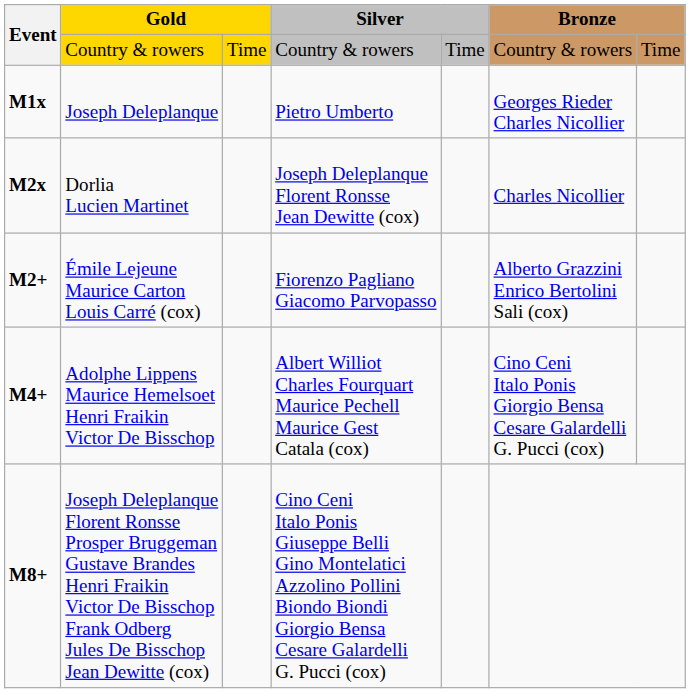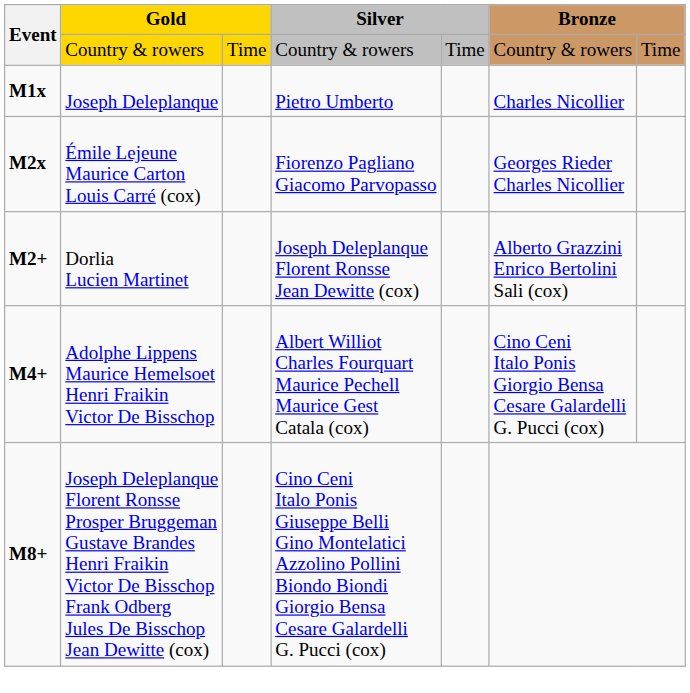 <table class="wikitable">
 <tr>
 <th rowspan="2">Event</th>
 <th colspan="2" style="background:gold;">Gold</th>
 <th colspan="2" style="background:silver;">Silver</th>
 <th colspan="2" style="background:#c96;">Bronze</th>
 </tr>
 <tr>
 <td style="background:gold;">Country & rowers</td>
 <td style="background:gold;">Time</td>
 <td style="background:silver;">Country & rowers</td>
 <td style="background:silver;">Time</td>
 <td style="background:#c96;">Country & rowers</td>
 <td style="background:#c96;">Time</td>
 </tr>
 <tr>
 <td><strong>M1x</strong></td>
 <td> <br> <a href='#'>Joseph Deleplanque</a></td>
 <td></td>
 <td> <br> <a href='#'>Pietro Umberto</a></td>
 <td></td>
+<td> <br> <a href='#'>Charles Nicollier</a></td>
+<td></td>
+</tr>
+<tr>
+<td><strong>M2x</strong></td>
+<td> <br> <a href='#'>Émile Lejeune</a> <br> <a href='#'>Maurice Carton</a> <br> <a href='#'>Louis Carré</a> (cox)</td>
+<td></td>
+<td> <br> <a href='#'>Fiorenzo Pagliano</a> <br> <a href='#'>Giacomo Parvopasso</a></td>
+<td></td>
 <td> <br> <a href='#'>Georges Rieder</a> <br> <a href='#'>Charles Nicollier</a></td>
 <td></td>
 </tr>
 <tr>
-<td><strong>M2x</strong></td>
+<td><strong>M2+</strong></td>
 <td> <br> Dorlia <br> <a href='#'>Lucien Martinet</a></td>
 <td></td>
 <td> <br> <a href='#'>Joseph Deleplanque</a> <br> <a href='#'>Florent Ronsse</a> <br> <a href='#'>Jean Dewitte</a> (cox)</td>
-<td></td>
-<td> <br> <a href='#'>Charles Nicollier</a></td>
-<td></td>
-</tr>
-<tr>
-<td><strong>M2+</strong></td>
-<td> <br> <a href='#'>Émile Lejeune</a> <br> <a href='#'>Maurice Carton</a> <br> <a href='#'>Louis Carré</a> (cox)</td>
-<td></td>
-<td> <br> <a href='#'>Fiorenzo Pagliano</a> <br> <a href='#'>Giacomo Parvopasso</a></td>
 <td></td>
 <td> <br> <a href='#'>Alberto Grazzini</a> <br> <a href='#'>Enrico Bertolini</a> <br> Sali (cox)</td>
 <td></td>
 </tr>
 <tr>
 <td><strong>M4+</strong></td>
 <td> <br> <a href='#'>Adolphe Lippens</a> <br> <a href='#'>Maurice Hemelsoet</a> <br> <a href='#'>Henri Fraikin</a> <br> <a href='#'>Victor De Bisschop</a></td>
 <td></td>
 <td> <br> <a href='#'>Albert Williot</a> <br> <a href='#'>Charles Fourquart</a> <br> <a href='#'>Maurice Pechell</a> <br> <a href='#'>Maurice Gest</a> <br> Catala (cox)</td>
 <td></td>
 <td> <br> <a href='#'>Cino Ceni</a> <br> <a href='#'>Italo Ponis</a> <br> <a href='#'>Giorgio Bensa</a> <br> <a href='#'>Cesare Galardelli</a> <br> G. Pucci (cox)</td>
 <td></td>
 </tr>
 <tr>
 <td><strong>M8+</strong></td>
 <td> <br> <a href='#'>Joseph Deleplanque</a> <br> <a href='#'>Florent Ronsse</a> <br> <a href='#'>Prosper Bruggeman</a> <br> <a href='#'>Gustave Brandes</a> <br> <a href='#'>Henri Fraikin</a> <br> <a href='#'>Victor De Bisschop</a> <br> <a href='#'>Frank Odberg</a> <br> <a href='#'>Jules De Bisschop</a> <br> <a href='#'>Jean Dewitte</a> (cox)</td>
 <td></td>
 <td> <br> <a href='#'>Cino Ceni</a> <br> <a href='#'>Italo Ponis</a> <br> <a href='#'>Giuseppe Belli</a> <br> <a href='#'>Gino Montelatici</a> <br> <a href='#'>Azzolino Pollini</a> <br> <a href='#'>Biondo Biondi</a> <br> <a href='#'>Giorgio Bensa</a> <br> <a href='#'>Cesare Galardelli</a> <br> G. Pucci (cox)</td>
 <td></td>
 <td colspan=2></td>
 </tr>
 </table>
